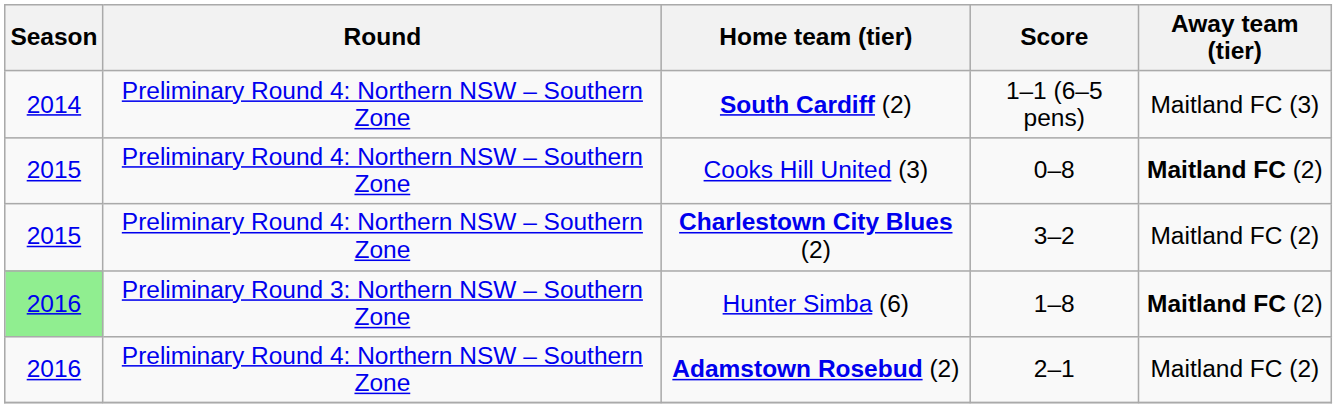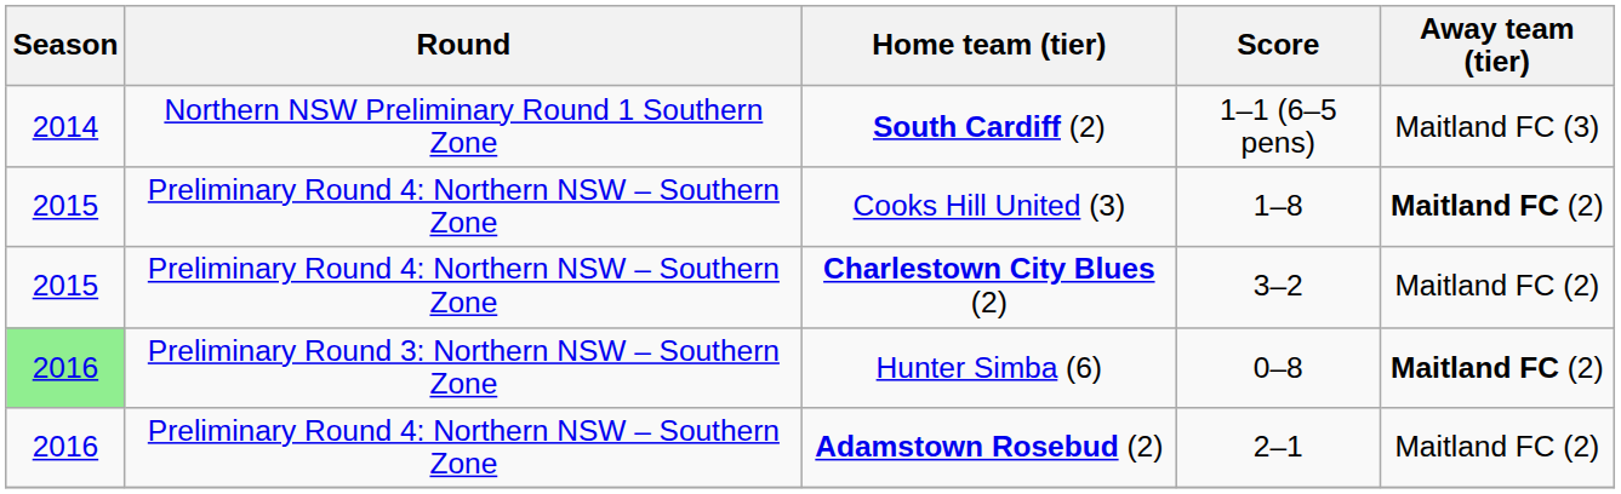 <table class="wikitable" style="text-align:center">
 <tr>
 <th>Season</th>
 <th>Round</th>
 <th>Home team (tier)</th>
 <th>Score</th>
 <th>Away team (tier)</th>
 </tr>
 <tr>
 <td><a href='#'>2014</a></td>
-<td><a href='#'>Preliminary Round 4: Northern NSW – Southern Zone</a></td>
+<td><a href='#'>Northern NSW Preliminary Round 1 Southern Zone</a></td>
 <td><strong><a href='#'>South Cardiff</a></strong> (2)</td>
 <td>1–1 (6–5 pens)</td>
 <td>Maitland FC (3)</td>
 </tr>
 <tr>
 <td><a href='#'>2015</a></td>
 <td><a href='#'>Preliminary Round 4: Northern NSW – Southern Zone</a></td>
 <td><a href='#'>Cooks Hill United</a> (3)</td>
-<td>0–8</td>
+<td>1–8</td>
 <td><strong>Maitland FC</strong> (2)</td>
 </tr>
 <tr>
 <td><a href='#'>2015</a></td>
 <td><a href='#'>Preliminary Round 4: Northern NSW – Southern Zone</a></td>
 <td><strong><a href='#'>Charlestown City Blues</a></strong> (2)</td>
 <td>3–2</td>
 <td>Maitland FC (2)</td>
 </tr>
 <tr>
 <td style="background: lightgreen;"><a href='#'>2016</a></td>
 <td><a href='#'>Preliminary Round 3: Northern NSW – Southern Zone</a></td>
 <td><a href='#'>Hunter Simba</a> (6)</td>
-<td>1–8</td>
+<td>0–8</td>
 <td><strong>Maitland FC</strong> (2)</td>
 </tr>
 <tr>
 <td><a href='#'>2016</a></td>
 <td><a href='#'>Preliminary Round 4: Northern NSW – Southern Zone</a></td>
 <td><strong><a href='#'>Adamstown Rosebud</a></strong> (2)</td>
 <td>2–1</td>
 <td>Maitland FC (2)</td>
 </tr>
 <tr>
 </tr>
 </table>
